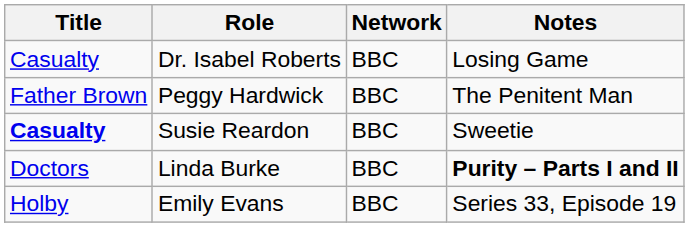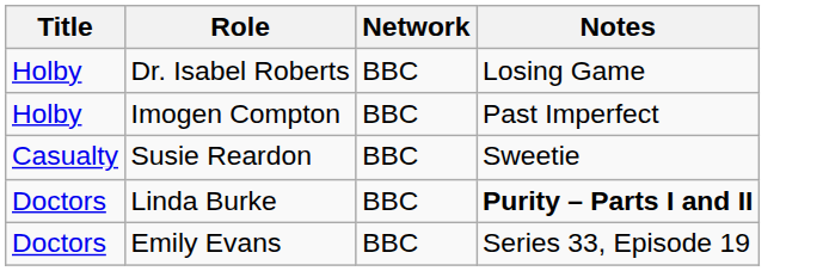 <table class="wikitable">
 <tr>
 <th>Title</th>
 <th>Role</th>
 <th>Network</th>
 <th>Notes</th>
 </tr>
 <tr>
-<td><a href='#'>Casualty</a></td>
+<td><a href='#'>Holby</a></td>
 <td>Dr. Isabel Roberts</td>
 <td>BBC</td>
 <td>Losing Game</td>
 </tr>
 <tr>
-<td><a href='#'>Father Brown</a></td>
-<td>Peggy Hardwick</td>
+<td><a href='#'>Holby</a></td>
+<td>Imogen Compton</td>
 <td>BBC</td>
-<td>The Penitent Man</td>
+<td>Past Imperfect</td>
 </tr>
 <tr>
-<td><strong><a href='#'>Casualty</a></strong></td>
+<td><a href='#'>Casualty</a></td>
 <td>Susie Reardon</td>
 <td>BBC</td>
 <td>Sweetie</td>
 </tr>
 <tr>
 <td><a href='#'>Doctors</a></td>
 <td>Linda Burke</td>
 <td>BBC</td>
 <td><strong>Purity – Parts I and II</strong></td>
 </tr>
 <tr>
-<td><a href='#'>Holby</a></td>
+<td><a href='#'>Doctors</a></td>
 <td>Emily Evans</td>
 <td>BBC</td>
 <td>Series 33, Episode 19</td>
 </tr>
 </table>
